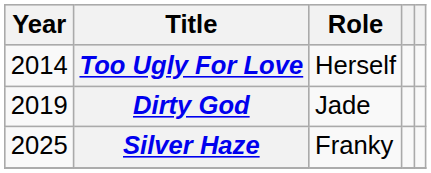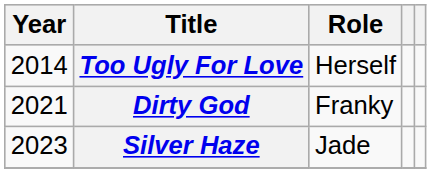 <table class="wikitable plainrowheaders">
 <tr>
 <th scope="col">Year</th>
 <th scope="col">Title</th>
 <th scope="col">Role</th>
 <th scope="col" class="unsortable"></th>
 <th scope="col" class="unsortable"></th>
 </tr>
 <tr>
 <td>2014</td>
 <th scope="row" align="left"><em><a href='#'>Too Ugly For Love</a></em></th>
 <td>Herself</td>
 <td></td>
 <td></td>
 </tr>
 <tr>
-<td>2019</td>
+<td>2021</td>
 <th scope="row" align="left"><em><a href='#'>Dirty God</a></em></th>
-<td>Jade</td>
+<td>Franky</td>
 <td></td>
 <td></td>
 </tr>
 <tr>
-<td>2025</td>
+<td>2023</td>
 <th scope="row" align="left"><em><a href='#'>Silver Haze</a></em></th>
-<td>Franky</td>
+<td>Jade</td>
 <td></td>
 <td></td>
 </tr>
 <tr>
 </tr>
 </table>
